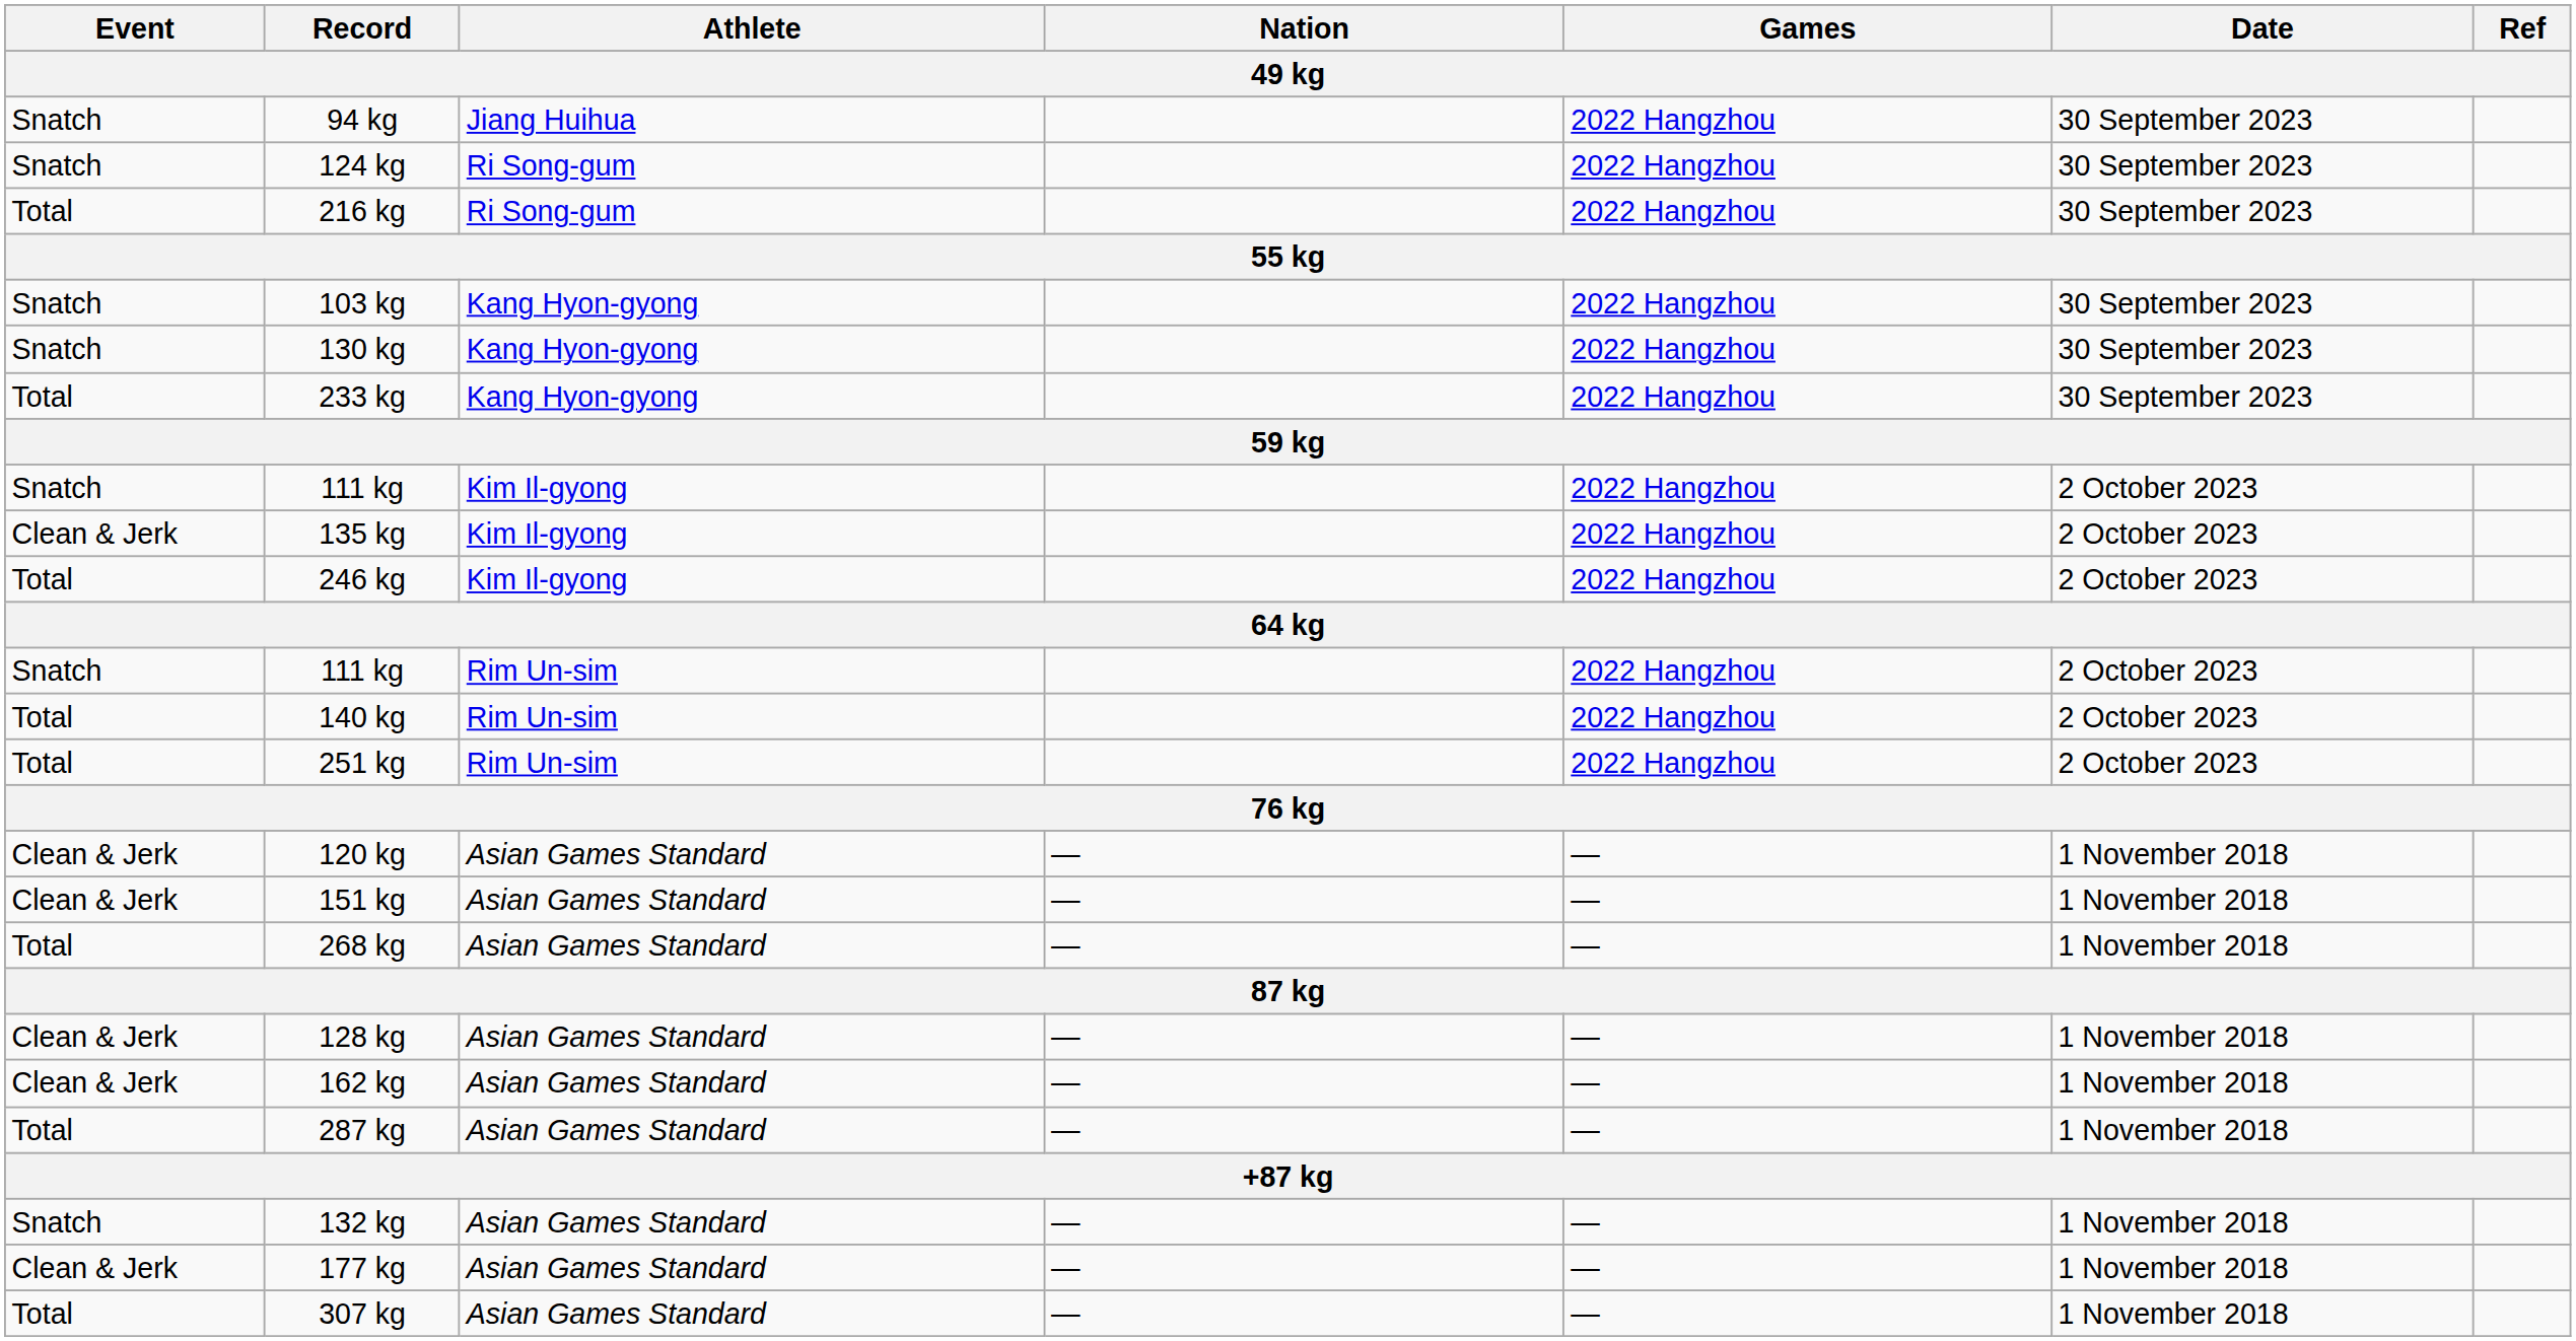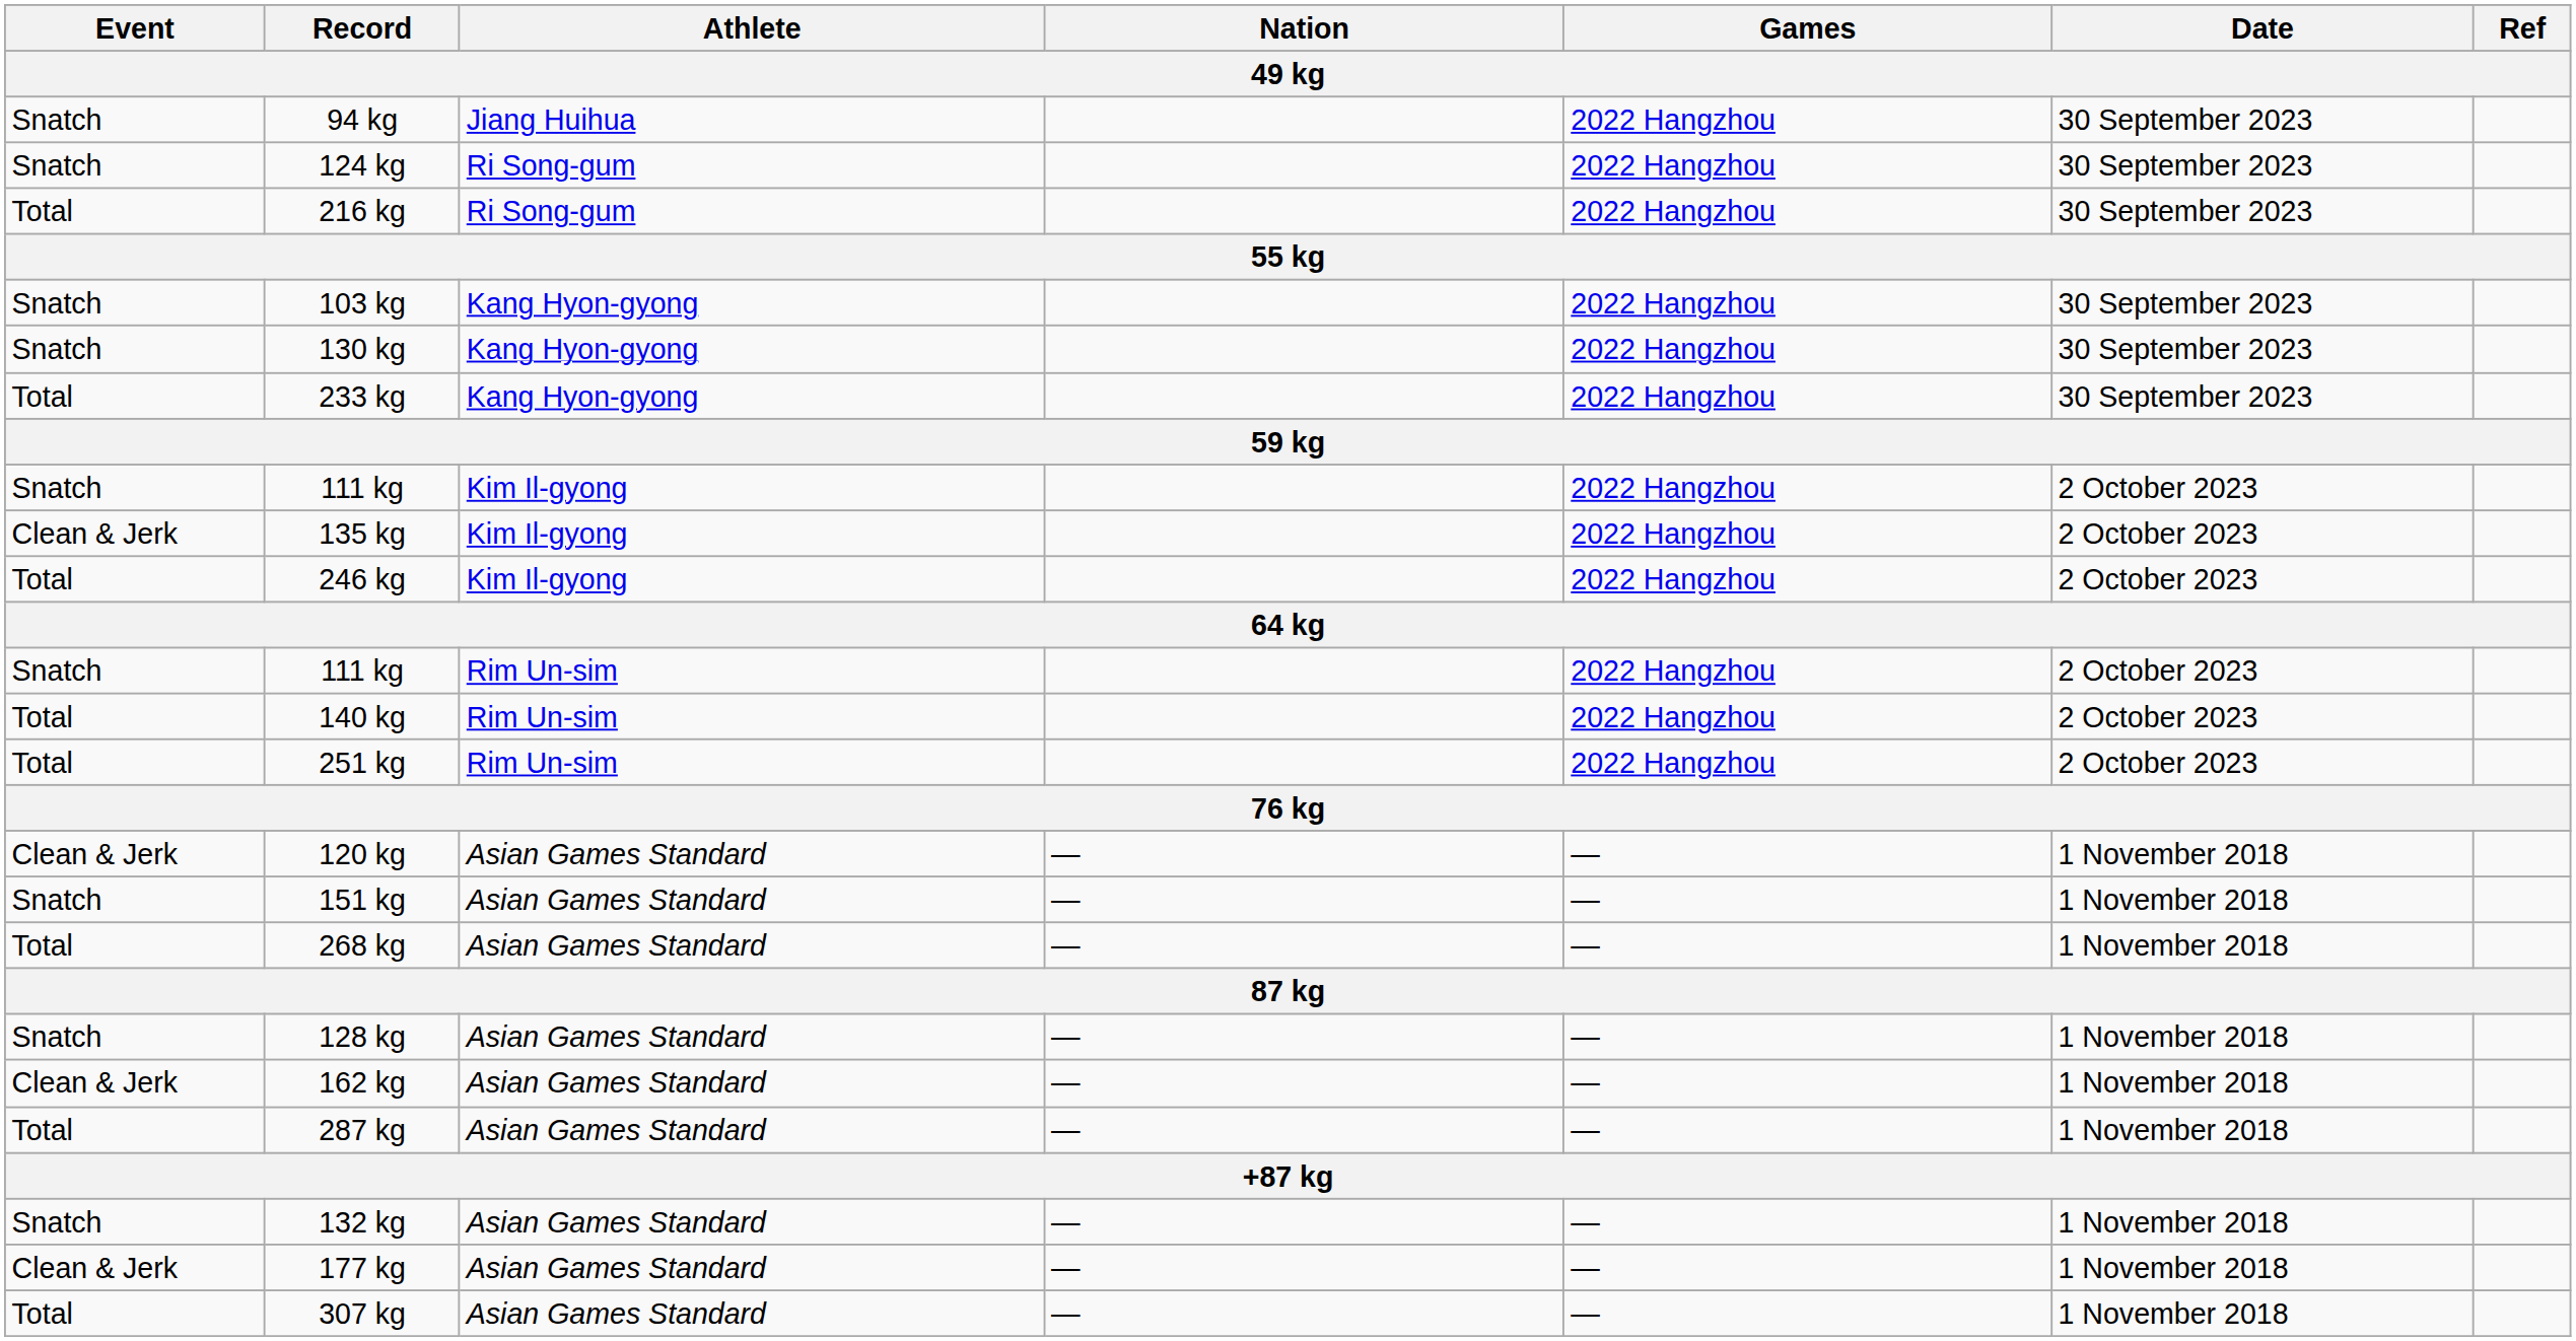 <table class="wikitable" style="font-size:95%; width: 85%;">
 <tr>
 <th width=8%>Event</th>
 <th width=6%>Record</th>
 <th width=18%>Athlete</th>
 <th width=16%>Nation</th>
 <th width=15%>Games</th>
 <th width=13%>Date</th>
 <th width=3%>Ref</th>
 </tr>
 <tr bgcolor="#DDDDDD">
 <th colspan=7>49 kg</th>
 </tr>
 <tr>
 <td>Snatch</td>
 <td align=center>94 kg</td>
 <td><a href='#'>Jiang Huihua</a></td>
 <td></td>
 <td><a href='#'>2022 Hangzhou</a></td>
 <td>30 September 2023</td>
 <td></td>
 </tr>
 <tr>
 <td>Snatch</td>
 <td align=center>124 kg</td>
 <td><a href='#'>Ri Song-gum</a></td>
 <td></td>
 <td><a href='#'>2022 Hangzhou</a></td>
 <td>30 September 2023</td>
 <td></td>
 </tr>
 <tr>
 <td>Total</td>
 <td align=center>216 kg</td>
 <td><a href='#'>Ri Song-gum</a></td>
 <td></td>
 <td><a href='#'>2022 Hangzhou</a></td>
 <td>30 September 2023</td>
 <td></td>
 </tr>
 <tr bgcolor="#DDDDDD">
 <th colspan=7>55 kg</th>
 </tr>
 <tr>
 <td>Snatch</td>
 <td align=center>103 kg</td>
 <td><a href='#'>Kang Hyon-gyong</a></td>
 <td></td>
 <td><a href='#'>2022 Hangzhou</a></td>
 <td>30 September 2023</td>
 <td></td>
 </tr>
 <tr>
 <td>Snatch</td>
 <td align=center>130 kg</td>
 <td><a href='#'>Kang Hyon-gyong</a></td>
 <td></td>
 <td><a href='#'>2022 Hangzhou</a></td>
 <td>30 September 2023</td>
 <td></td>
 </tr>
 <tr>
 <td>Total</td>
 <td align=center>233 kg</td>
 <td><a href='#'>Kang Hyon-gyong</a></td>
 <td></td>
 <td><a href='#'>2022 Hangzhou</a></td>
 <td>30 September 2023</td>
 <td></td>
 </tr>
 <tr bgcolor="#DDDDDD">
 <th colspan=7>59 kg</th>
 </tr>
 <tr>
 <td>Snatch</td>
 <td align=center>111 kg</td>
 <td><a href='#'>Kim Il-gyong</a></td>
 <td></td>
 <td><a href='#'>2022 Hangzhou</a></td>
 <td>2 October 2023</td>
 <td></td>
 </tr>
 <tr>
 <td>Clean & Jerk</td>
 <td align=center>135 kg</td>
 <td><a href='#'>Kim Il-gyong</a></td>
 <td></td>
 <td><a href='#'>2022 Hangzhou</a></td>
 <td>2 October 2023</td>
 <td></td>
 </tr>
 <tr>
 <td>Total</td>
 <td align=center>246 kg</td>
 <td><a href='#'>Kim Il-gyong</a></td>
 <td></td>
 <td><a href='#'>2022 Hangzhou</a></td>
 <td>2 October 2023</td>
 <td></td>
 </tr>
 <tr bgcolor="#DDDDDD">
 <th colspan=7>64 kg</th>
 </tr>
 <tr>
 <td>Snatch</td>
 <td align=center>111 kg</td>
 <td><a href='#'>Rim Un-sim</a></td>
 <td></td>
 <td><a href='#'>2022 Hangzhou</a></td>
 <td>2 October 2023</td>
 <td></td>
 </tr>
 <tr>
 <td>Total</td>
 <td align=center>140 kg</td>
 <td><a href='#'>Rim Un-sim</a></td>
 <td></td>
 <td><a href='#'>2022 Hangzhou</a></td>
 <td>2 October 2023</td>
 <td></td>
 </tr>
 <tr>
 <td>Total</td>
 <td align=center>251 kg</td>
 <td><a href='#'>Rim Un-sim</a></td>
 <td></td>
 <td><a href='#'>2022 Hangzhou</a></td>
 <td>2 October 2023</td>
 <td></td>
 </tr>
 <tr bgcolor="#DDDDDD">
 <th colspan=7>76 kg</th>
 </tr>
 <tr>
 <td>Clean & Jerk</td>
 <td align=center>120 kg</td>
 <td><em>Asian Games Standard</em></td>
 <td>—</td>
 <td>—</td>
 <td>1 November 2018</td>
 <td></td>
 </tr>
 <tr>
-<td>Clean & Jerk</td>
+<td>Snatch</td>
 <td align=center>151 kg</td>
 <td><em>Asian Games Standard</em></td>
 <td>—</td>
 <td>—</td>
 <td>1 November 2018</td>
 <td></td>
 </tr>
 <tr>
 <td>Total</td>
 <td align=center>268 kg</td>
 <td><em>Asian Games Standard</em></td>
 <td>—</td>
 <td>—</td>
 <td>1 November 2018</td>
 <td></td>
 </tr>
 <tr bgcolor="#DDDDDD">
 <th colspan=7>87 kg</th>
 </tr>
 <tr>
-<td>Clean & Jerk</td>
+<td>Snatch</td>
 <td align=center>128 kg</td>
 <td><em>Asian Games Standard</em></td>
 <td>—</td>
 <td>—</td>
 <td>1 November 2018</td>
 <td></td>
 </tr>
 <tr>
 <td>Clean & Jerk</td>
 <td align=center>162 kg</td>
 <td><em>Asian Games Standard</em></td>
 <td>—</td>
 <td>—</td>
 <td>1 November 2018</td>
 <td></td>
 </tr>
 <tr>
 <td>Total</td>
 <td align=center>287 kg</td>
 <td><em>Asian Games Standard</em></td>
 <td>—</td>
 <td>—</td>
 <td>1 November 2018</td>
 <td></td>
 </tr>
 <tr bgcolor="#DDDDDD">
 <th colspan=7>+87 kg</th>
 </tr>
 <tr>
 <td>Snatch</td>
 <td align=center>132 kg</td>
 <td><em>Asian Games Standard</em></td>
 <td>—</td>
 <td>—</td>
 <td>1 November 2018</td>
 <td></td>
 </tr>
 <tr>
 <td>Clean & Jerk</td>
 <td align=center>177 kg</td>
 <td><em>Asian Games Standard</em></td>
 <td>—</td>
 <td>—</td>
 <td>1 November 2018</td>
 <td></td>
 </tr>
 <tr>
 <td>Total</td>
 <td align=center>307 kg</td>
 <td><em>Asian Games Standard</em></td>
 <td>—</td>
 <td>—</td>
 <td>1 November 2018</td>
 <td></td>
 </tr>
 </table>
